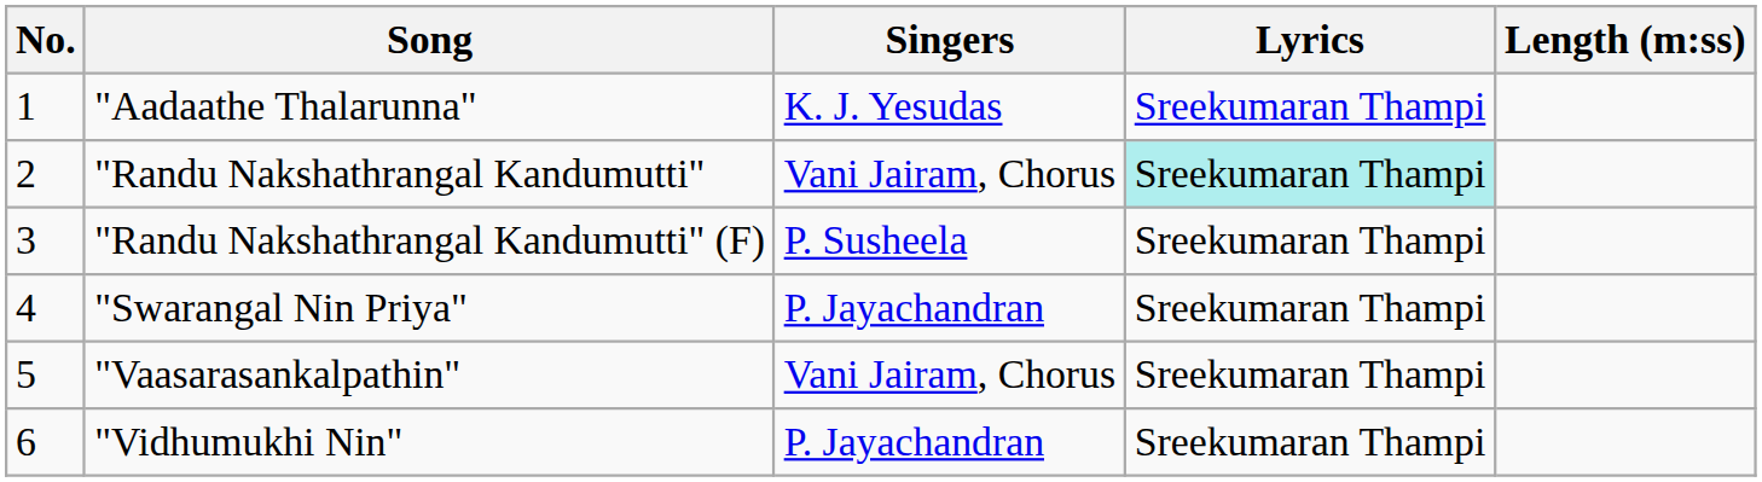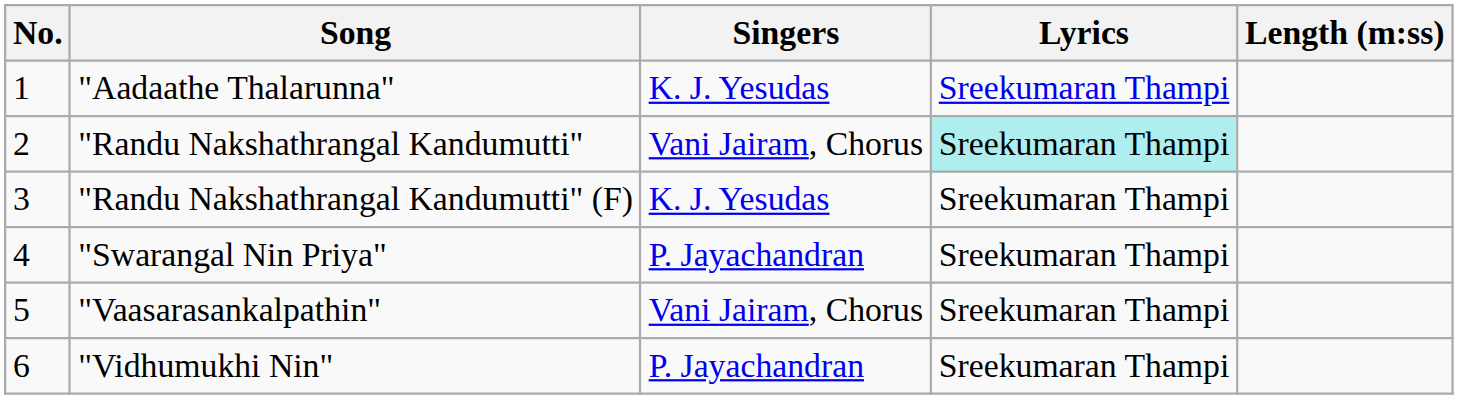 <table class="wikitable" style="font-size:95%;">
 <tr>
 <th>No.</th>
 <th>Song</th>
 <th>Singers</th>
 <th>Lyrics</th>
 <th>Length (m:ss)</th>
 </tr>
 <tr>
 <td>1</td>
 <td>"Aadaathe Thalarunna"</td>
 <td><a href='#'>K. J. Yesudas</a></td>
 <td><a href='#'>Sreekumaran Thampi</a></td>
 <td></td>
 </tr>
 <tr>
 <td>2</td>
 <td>"Randu Nakshathrangal Kandumutti"</td>
 <td><a href='#'>Vani Jairam</a>, Chorus</td>
 <td style="background: paleturquoise;">Sreekumaran Thampi</td>
 <td></td>
 </tr>
 <tr>
 <td>3</td>
 <td>"Randu Nakshathrangal Kandumutti" (F)</td>
-<td><a href='#'>P. Susheela</a></td>
+<td><a href='#'>K. J. Yesudas</a></td>
 <td>Sreekumaran Thampi</td>
 <td></td>
 </tr>
 <tr>
 <td>4</td>
 <td>"Swarangal Nin Priya"</td>
 <td><a href='#'>P. Jayachandran</a></td>
 <td>Sreekumaran Thampi</td>
 <td></td>
 </tr>
 <tr>
 <td>5</td>
 <td>"Vaasarasankalpathin"</td>
 <td><a href='#'>Vani Jairam</a>, Chorus</td>
 <td>Sreekumaran Thampi</td>
 <td></td>
 </tr>
 <tr>
 <td>6</td>
 <td>"Vidhumukhi Nin"</td>
 <td><a href='#'>P. Jayachandran</a></td>
 <td>Sreekumaran Thampi</td>
 <td></td>
 </tr>
 </table>
